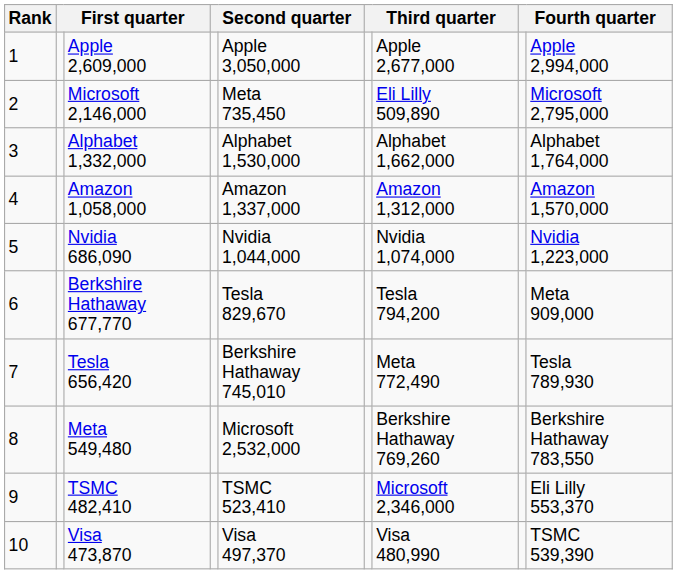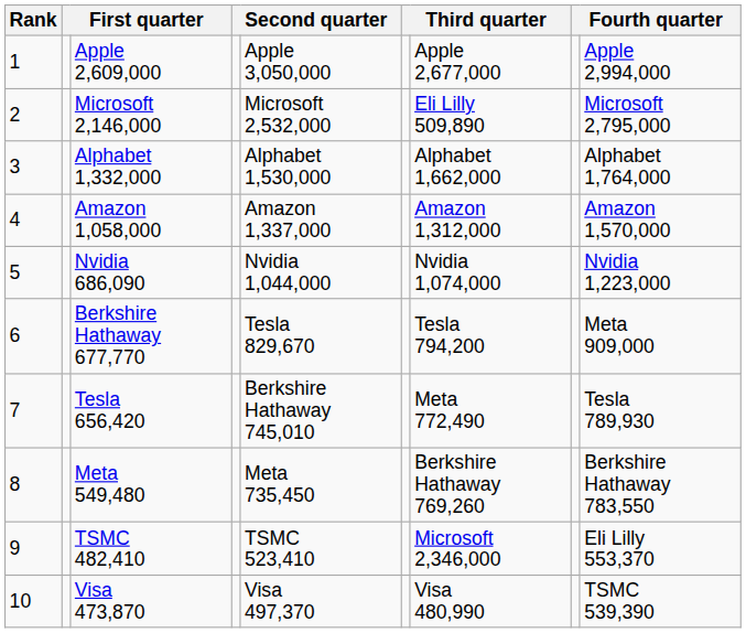 <table class="wikitable">
 <tr>
 <th>Rank</th>
 <th colspan="2">First quarter</th>
 <th colspan="2">Second quarter</th>
 <th colspan="2">Third quarter</th>
 <th colspan="2">Fourth quarter</th>
 </tr>
 <tr>
 <td>1</td>
 <td></td>
 <td><a href='#'>Apple</a><br>2,609,000</td>
 <td></td>
 <td Apple Inc.>Apple<br>3,050,000</td>
 <td></td>
 <td Apple Inc.>Apple<br>2,677,000</td>
 <td></td>
 <td><a href='#'>Apple</a><br>2,994,000</td>
 </tr>
 <tr>
 <td>2</td>
 <td></td>
 <td><a href='#'>Microsoft</a><br>2,146,000</td>
 <td></td>
-<td Meta Platforms>Meta<br>735,450</td>
+<td>Microsoft<br>2,532,000</td>
 <td></td>
 <td><a href='#'>Eli Lilly</a><br> 509,890</td>
 <td></td>
 <td><a href='#'>Microsoft</a><br>2,795,000</td>
 </tr>
 <tr>
 <td>3</td>
 <td></td>
 <td><a href='#'>Alphabet</a><br>1,332,000</td>
 <td></td>
 <td Alphabet Inc.>Alphabet<br>1,530,000</td>
 <td></td>
 <td Alphabet Inc.>Alphabet<br>1,662,000</td>
 <td></td>
 <td Alphabet Inc.>Alphabet<br>1,764,000</td>
 </tr>
 <tr>
 <td>4</td>
 <td></td>
 <td><a href='#'>Amazon</a><br>1,058,000</td>
 <td></td>
 <td>Amazon<br>1,337,000</td>
 <td></td>
 <td><a href='#'>Amazon</a><br>1,312,000</td>
 <td></td>
 <td><a href='#'>Amazon</a><br>1,570,000</td>
 </tr>
 <tr>
 <td>5</td>
 <td></td>
 <td><a href='#'>Nvidia</a><br>686,090</td>
 <td></td>
 <td>Nvidia<br>1,044,000</td>
 <td></td>
 <td>Nvidia<br>1,074,000</td>
 <td></td>
 <td><a href='#'>Nvidia</a><br>1,223,000</td>
 </tr>
 <tr>
 <td>6</td>
 <td></td>
 <td><a href='#'>Berkshire Hathaway</a><br>677,770</td>
 <td></td>
 <td Tesla, Inc.>Tesla<br>829,670</td>
 <td></td>
 <td Tesla, Inc.>Tesla<br>794,200</td>
 <td></td>
 <td Meta Platforms>Meta<br>909,000</td>
 </tr>
 <tr>
 <td>7</td>
 <td></td>
 <td><a href='#'>Tesla</a><br>656,420</td>
 <td></td>
 <td>Berkshire Hathaway<br>745,010</td>
 <td></td>
 <td Meta Platforms>Meta<br>772,490</td>
 <td></td>
 <td Tesla, Inc.>Tesla<br>789,930</td>
 </tr>
 <tr>
 <td>8</td>
 <td></td>
 <td><a href='#'>Meta</a><br>549,480</td>
 <td></td>
-<td>Microsoft<br>2,532,000</td>
+<td Meta Platforms>Meta<br>735,450</td>
 <td></td>
 <td>Berkshire Hathaway<br>769,260</td>
 <td></td>
 <td>Berkshire Hathaway<br>783,550</td>
 </tr>
 <tr>
 <td>9</td>
 <td></td>
 <td><a href='#'>TSMC</a><br>482,410</td>
 <td></td>
 <td>TSMC<br>523,410</td>
 <td></td>
 <td><a href='#'>Microsoft</a><br>2,346,000</td>
 <td></td>
 <td>Eli Lilly<br> 553,370</td>
 </tr>
 <tr>
 <td>10</td>
 <td></td>
 <td><a href='#'>Visa</a> <br> 473,870</td>
 <td></td>
 <td>Visa <br> 497,370</td>
 <td></td>
 <td>Visa <br> 480,990</td>
 <td></td>
 <td>TSMC <br> 539,390</td>
 </tr>
 </table>
